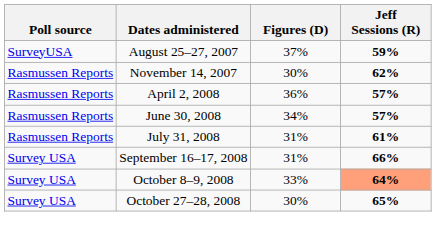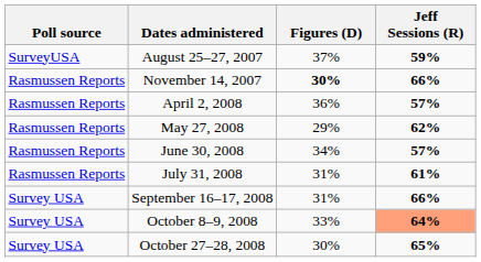 <table class="wikitable" style="text-align:center">
 <tr valign=bottom>
 <th>Poll source</th>
 <th>Dates administered</th>
 <th style="width:100px;"><br>Figures (D)</th>
 <th style="width:100px;">Jeff<br>Sessions (R)</th>
 </tr>
 <tr>
 <td align=left><a href='#'>SurveyUSA</a></td>
 <td>August 25–27, 2007</td>
 <td>37%</td>
 <td><strong>59%</strong></td>
 </tr>
 <tr>
 <td align=left><a href='#'>Rasmussen Reports</a></td>
 <td>November 14, 2007</td>
-<td>30%</td>
-<td><strong>62%</strong></td>
+<td><strong>30%</strong></td>
+<td><strong>66%</strong></td>
 </tr>
 <tr>
 <td align=left><a href='#'>Rasmussen Reports</a></td>
 <td>April 2, 2008</td>
 <td>36%</td>
 <td><strong>57%</strong></td>
+</tr>
+<tr>
+<td align=left><a href='#'>Rasmussen Reports</a></td>
+<td>May 27, 2008</td>
+<td>29%</td>
+<td><strong>62%</strong></td>
 </tr>
 <tr>
 <td align=left><a href='#'>Rasmussen Reports</a></td>
 <td>June 30, 2008</td>
 <td>34%</td>
 <td><strong>57%</strong></td>
 </tr>
 <tr>
 <td align=left><a href='#'>Rasmussen Reports</a></td>
 <td>July 31, 2008</td>
 <td>31%</td>
 <td><strong>61%</strong></td>
 </tr>
 <tr>
 <td align=left><a href='#'>Survey USA</a></td>
 <td>September 16–17, 2008</td>
 <td>31%</td>
 <td><strong>66%</strong></td>
 </tr>
 <tr>
 <td align=left><a href='#'>Survey USA</a></td>
 <td>October 8–9, 2008</td>
 <td>33%</td>
 <td style="background: lightsalmon;"><strong>64%</strong></td>
 </tr>
 <tr>
 <td align=left><a href='#'>Survey USA</a></td>
 <td>October 27–28, 2008</td>
 <td>30%</td>
 <td><strong>65%</strong></td>
 </tr>
 </table>
